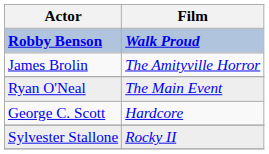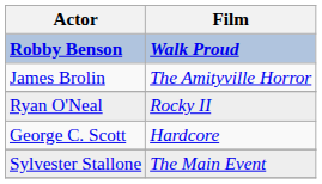 <table class="wikitable sortable plainrowheaders">
 <tr>
 <th>Actor</th>
 <th>Film</th>
 </tr>
 <tr style="background:#B0C4DE">
 <td><strong><a href='#'>Robby Benson</a></strong></td>
 <td><strong><em><a href='#'>Walk Proud</a></em></strong></td>
 </tr>
 <tr>
 <td><a href='#'>James Brolin</a></td>
 <td><em><a href='#'>The Amityville Horror</a></em></td>
 </tr>
 <tr>
 </tr>
 <tr style="background:#eee;">
 <td><a href='#'>Ryan O'Neal</a></td>
-<td><em><a href='#'>The Main Event</a></em></td>
+<td><em><a href='#'>Rocky II</a></em></td>
 </tr>
 <tr>
 <td><a href='#'>George C. Scott</a></td>
 <td><em><a href='#'>Hardcore</a></em></td>
 </tr>
 <tr>
 </tr>
 <tr style="background:#eee;">
 <td><a href='#'>Sylvester Stallone</a></td>
-<td><em><a href='#'>Rocky II</a></em></td>
+<td><em><a href='#'>The Main Event</a></em></td>
 </tr>
 <tr>
 </tr>
 </table>
